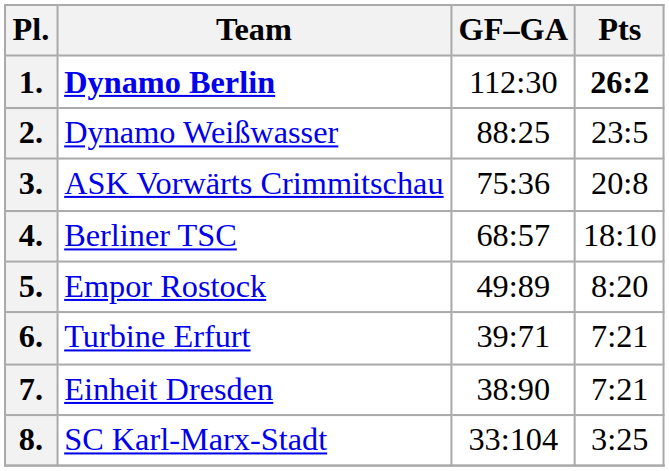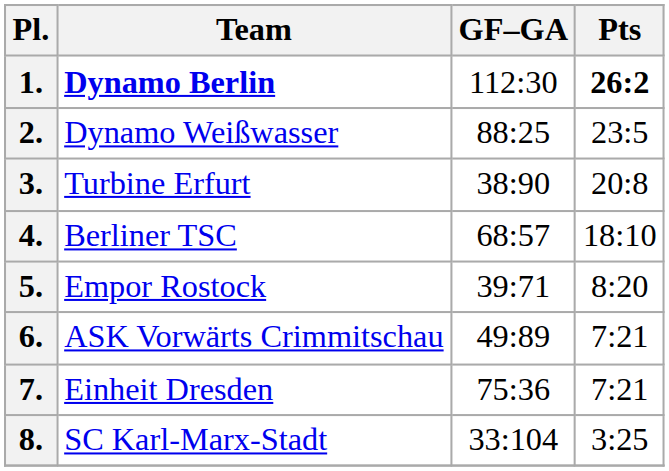 <table class="wikitable">
 <tr>
 <th>Pl.</th>
 <th>Team</th>
 <th>GF–GA</th>
 <th>Pts</th>
 </tr>
 <tr align="left" valign="top" bgcolor="#ffffff">
 <th>1.</th>
 <td><strong><a href='#'>Dynamo Berlin</a></strong></td>
 <td align="center">112:30</td>
 <td align="center"><strong>26:2</strong></td>
 </tr>
 <tr align="left" valign="top" bgcolor="#ffffff">
 <th>2.</th>
 <td><a href='#'>Dynamo Weißwasser</a></td>
 <td align="center">88:25</td>
 <td align="center">23:5</td>
 </tr>
 <tr align="left" valign="top" bgcolor="#ffffff">
 <th>3.</th>
-<td><a href='#'>ASK Vorwärts Crimmitschau</a></td>
-<td align="center">75:36</td>
+<td><a href='#'>Turbine Erfurt</a></td>
+<td align="center">38:90</td>
 <td align="center">20:8</td>
 </tr>
 <tr align="left" valign="top" bgcolor="#ffffff">
 <th>4.</th>
 <td><a href='#'>Berliner TSC</a></td>
 <td align="center">68:57</td>
 <td align="center">18:10</td>
 </tr>
 <tr align="left" valign="top" bgcolor="#ffffff">
 <th>5.</th>
 <td><a href='#'>Empor Rostock</a></td>
-<td align="center">49:89</td>
+<td align="center">39:71</td>
 <td align="center">8:20</td>
 </tr>
 <tr align="left" valign="top" bgcolor="#ffffff">
 <th>6.</th>
-<td><a href='#'>Turbine Erfurt</a></td>
-<td align="center">39:71</td>
+<td><a href='#'>ASK Vorwärts Crimmitschau</a></td>
+<td align="center">49:89</td>
 <td align="center">7:21</td>
 </tr>
 <tr align="left" valign="top" bgcolor="#ffffff">
 <th>7.</th>
 <td><a href='#'>Einheit Dresden</a></td>
-<td align="center">38:90</td>
+<td align="center">75:36</td>
 <td align="center">7:21</td>
 </tr>
 <tr align="left" valign="top" bgcolor="#ffffff">
 <th>8.</th>
 <td><a href='#'>SC Karl-Marx-Stadt</a></td>
 <td align="center">33:104</td>
 <td align="center">3:25</td>
 </tr>
 <tr align="left" valign="top" bgcolor="#ffffff">
 </tr>
 </table>
